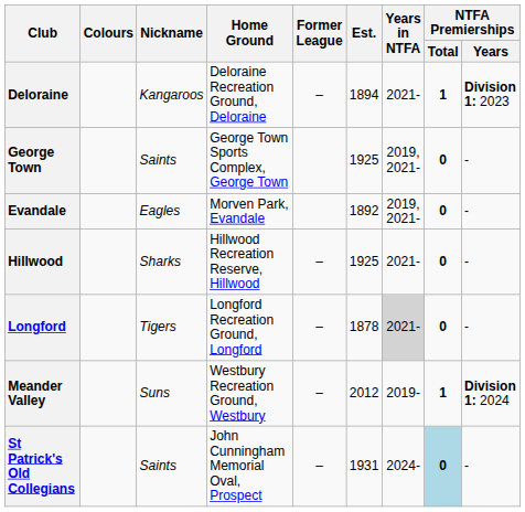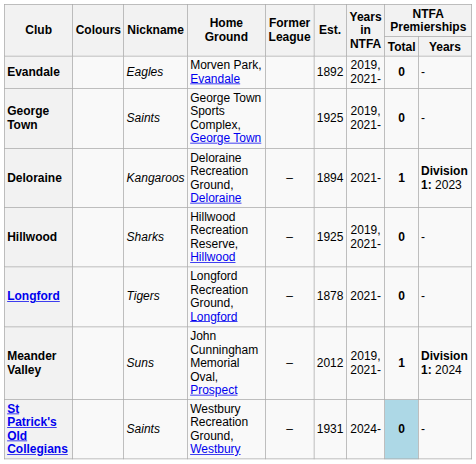 <table class="wikitable sortable" style="text-align:center; width:100%">
 <tr>
 <th rowspan="2">Club</th>
 <th rowspan="2">Colours</th>
 <th rowspan="2">Nickname</th>
 <th rowspan="2">Home Ground</th>
 <th rowspan="2">Former League</th>
 <th rowspan="2">Est.</th>
 <th rowspan="2">Years in NTFA</th>
 <th colspan="2">NTFA Premierships</th>
 </tr>
 <tr>
 <th>Total</th>
 <th>Years</th>
 </tr>
 <tr>
-<th style="text-align:left">Deloraine</th>
+<th style="text-align:left">Evandale</th>
 <td></td>
-<td align="left"><em>Kangaroos</em></td>
-<td align="left">Deloraine Recreation Ground, <a href='#'>Deloraine</a></td>
-<td>–</td>
-<td>1894</td>
-<td>2021-</td>
-<td align="center"><strong>1</strong></td>
-<td align="left"><strong>Division 1:</strong> 2023</td>
+<td align="left"><em>Eagles</em></td>
+<td align="left">Morven Park, <a href='#'>Evandale</a></td>
+<td></td>
+<td>1892</td>
+<td>2019, 2021-</td>
+<td align="center"><strong>0</strong></td>
+<td align="left">-</td>
 </tr>
 <tr>
 <th style="text-align:left">George Town</th>
 <td></td>
 <td align="left"><em>Saints</em></td>
 <td align="left">George Town Sports Complex, <a href='#'>George Town</a></td>
 <td></td>
 <td>1925</td>
 <td>2019, 2021-</td>
 <td align="center"><strong>0</strong></td>
 <td align="left">-</td>
 </tr>
 <tr>
-<th style="text-align:left">Evandale</th>
+<th style="text-align:left">Deloraine</th>
 <td></td>
-<td align="left"><em>Eagles</em></td>
-<td align="left">Morven Park, <a href='#'>Evandale</a></td>
-<td></td>
-<td>1892</td>
-<td>2019, 2021-</td>
-<td align="center"><strong>0</strong></td>
-<td align="left">-</td>
+<td align="left"><em>Kangaroos</em></td>
+<td align="left">Deloraine Recreation Ground, <a href='#'>Deloraine</a></td>
+<td>–</td>
+<td>1894</td>
+<td>2021-</td>
+<td align="center"><strong>1</strong></td>
+<td align="left"><strong>Division 1:</strong> 2023</td>
 </tr>
 <tr>
 <th style="text-align:left">Hillwood</th>
 <td></td>
 <td align="left"><em>Sharks</em></td>
 <td align="left">Hillwood Recreation Reserve, <a href='#'>Hillwood</a></td>
 <td>–</td>
 <td>1925</td>
-<td>2021-</td>
+<td>2019, 2021-</td>
 <td align="center"><strong>0</strong></td>
 <td align="left">-</td>
 </tr>
 <tr>
 <th style="text-align:left"><a href='#'>Longford</a></th>
 <td></td>
 <td align="left"><em>Tigers</em></td>
 <td align="left">Longford Recreation Ground, <a href='#'>Longford</a></td>
 <td>–</td>
 <td>1878</td>
-<td style="background: lightgrey;">2021-</td>
+<td>2021-</td>
 <td align="center"><strong>0</strong></td>
 <td align="left">-</td>
 </tr>
 <tr>
 <th style="text-align:left">Meander Valley</th>
 <td></td>
 <td align="left"><em>Suns</em></td>
-<td align="left">Westbury Recreation Ground, <a href='#'>Westbury</a></td>
+<td align="left">John Cunningham Memorial Oval, <a href='#'>Prospect</a></td>
 <td>–</td>
 <td>2012</td>
-<td>2019-</td>
+<td>2019, 2021-</td>
 <td align="center"><strong>1</strong></td>
 <td align="left"><strong>Division 1:</strong> 2024</td>
 </tr>
 <tr>
 <th style="text-align:left"><a href='#'>St Patrick's Old Collegians</a></th>
 <td></td>
 <td align="left"><em>Saints</em></td>
-<td align="left">John Cunningham Memorial Oval, <a href='#'>Prospect</a></td>
+<td align="left">Westbury Recreation Ground, <a href='#'>Westbury</a></td>
 <td>–</td>
 <td>1931</td>
 <td>2024-</td>
 <td align="center" style="background: lightblue;"><strong>0</strong></td>
 <td align="left">-</td>
 </tr>
 </table>
